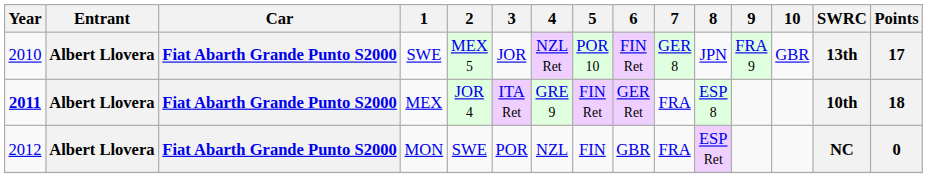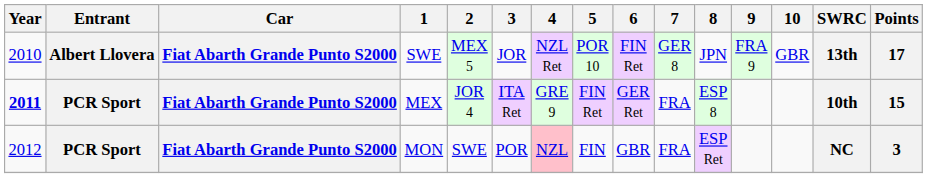 <table class="wikitable" border="1" style="text-align:center; font-size:90%;">
 <tr>
 <th>Year</th>
 <th>Entrant</th>
 <th>Car</th>
 <th>1</th>
 <th>2</th>
 <th>3</th>
 <th>4</th>
 <th>5</th>
 <th>6</th>
 <th>7</th>
 <th>8</th>
 <th>9</th>
 <th>10</th>
 <th>SWRC</th>
 <th>Points</th>
 </tr>
 <tr>
 <td><a href='#'>2010</a></td>
 <th>Albert Llovera</th>
 <th><a href='#'>Fiat Abarth Grande Punto S2000</a></th>
 <td><a href='#'>SWE</a></td>
 <td style="background:#DFFFDF;"><a href='#'>MEX</a><br><small>5</small></td>
 <td><a href='#'>JOR</a></td>
 <td style="background:#EFCFFF;"><a href='#'>NZL</a><br><small>Ret</small></td>
 <td style="background:#DFFFDF;"><a href='#'>POR</a><br><small>10</small></td>
 <td style="background:#EFCFFF;"><a href='#'>FIN</a><br><small>Ret</small></td>
 <td style="background:#DFFFDF;"><a href='#'>GER</a><br><small>8</small></td>
 <td><a href='#'>JPN</a></td>
 <td style="background:#DFFFDF;"><a href='#'>FRA</a><br><small>9</small></td>
 <td><a href='#'>GBR</a></td>
 <th>13th</th>
 <th>17</th>
 </tr>
 <tr>
 <td><strong><a href='#'>2011</a></strong></td>
-<th>Albert Llovera</th>
+<th>PCR Sport</th>
 <th><a href='#'>Fiat Abarth Grande Punto S2000</a></th>
 <td><a href='#'>MEX</a></td>
 <td style="background:#DFFFDF;"><a href='#'>JOR</a><br><small>4</small></td>
 <td style="background:#EFCFFF;"><a href='#'>ITA</a><br><small>Ret</small></td>
 <td style="background:#DFFFDF;"><a href='#'>GRE</a><br><small>9</small></td>
 <td style="background:#EFCFFF;"><a href='#'>FIN</a><br><small>Ret</small></td>
 <td style="background:#EFCFFF;"><a href='#'>GER</a><br><small>Ret</small></td>
 <td><a href='#'>FRA</a></td>
 <td style="background:#DFFFDF;"><a href='#'>ESP</a><br><small>8</small></td>
 <td></td>
 <td></td>
 <th>10th</th>
-<th>18</th>
+<th>15</th>
 </tr>
 <tr>
 <td><a href='#'>2012</a></td>
-<th>Albert Llovera</th>
+<th>PCR Sport</th>
 <th><a href='#'>Fiat Abarth Grande Punto S2000</a></th>
 <td><a href='#'>MON</a></td>
 <td><a href='#'>SWE</a></td>
 <td><a href='#'>POR</a></td>
-<td><a href='#'>NZL</a></td>
+<td style="background: pink;"><a href='#'>NZL</a></td>
 <td><a href='#'>FIN</a></td>
 <td><a href='#'>GBR</a></td>
 <td><a href='#'>FRA</a></td>
 <td style="background:#EFCFFF;"><a href='#'>ESP</a><br><small>Ret</small></td>
 <td></td>
 <td></td>
 <th>NC</th>
-<th>0</th>
+<th>3</th>
 </tr>
 <tr>
 </tr>
 </table>
